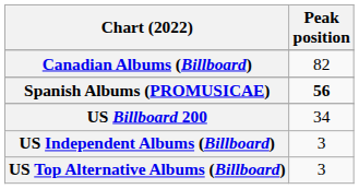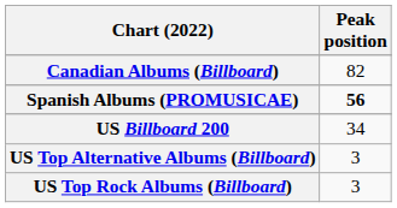 <table class="wikitable sortable plainrowheaders" style="text-align:center">
 <tr>
 <th scope="col">Chart (2022)</th>
 <th scope="col">Peak<br>position</th>
 </tr>
 <tr>
 </tr>
 <tr>
 </tr>
 <tr>
 </tr>
 <tr>
 </tr>
 <tr>
 <th scope="row"><a href='#'>Canadian Albums</a> (<em><a href='#'>Billboard</a></em>)</th>
 <td>82</td>
 </tr>
 <tr>
 </tr>
 <tr>
 </tr>
 <tr>
 </tr>
 <tr>
 </tr>
 <tr>
 </tr>
 <tr>
 </tr>
 <tr>
 </tr>
 <tr>
 <th scope="row">Spanish Albums (<a href='#'>PROMUSICAE</a>)</th>
 <td><strong>56</strong></td>
 </tr>
 <tr>
 </tr>
 <tr>
 </tr>
 <tr>
 </tr>
 <tr>
 </tr>
 <tr>
 <th scope="row">US <a href='#'><em>Billboard</em> 200</a></th>
 <td>34</td>
 </tr>
 <tr>
-<th scope="row">US <a href='#'>Independent Albums</a> (<em><a href='#'>Billboard</a></em>)</th>
+<th scope="row">US <a href='#'>Top Alternative Albums</a> (<em><a href='#'>Billboard</a></em>)</th>
 <td>3</td>
 </tr>
 <tr>
-<th scope="row">US <a href='#'>Top Alternative Albums</a> (<em><a href='#'>Billboard</a></em>)</th>
+<th scope="row">US <a href='#'>Top Rock Albums</a> (<em><a href='#'>Billboard</a></em>)</th>
 <td>3</td>
 </tr>
 </table>
